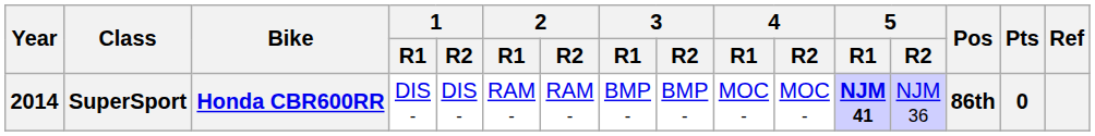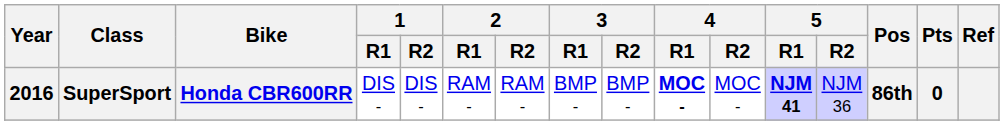 <table class="wikitable" style="text-align:center; font-size:85%">
 <tr>
 <th valign="middle" rowspan=2>Year</th>
 <th valign="middle" rowspan=2>Class</th>
 <th valign="middle" rowspan=2>Bike</th>
 <th colspan=2>1</th>
 <th colspan=2>2</th>
 <th colspan=2>3</th>
 <th colspan=2>4</th>
 <th colspan=2>5</th>
 <th rowspan=2>Pos</th>
 <th rowspan=2>Pts</th>
 <th rowspan=2>Ref</th>
 </tr>
 <tr>
 <th>R1</th>
 <th>R2</th>
 <th>R1</th>
 <th>R2</th>
 <th>R1</th>
 <th>R2</th>
 <th>R1</th>
 <th>R2</th>
 <th>R1</th>
 <th>R2</th>
 </tr>
 <tr>
-<th>2014</th>
+<th>2016</th>
 <th>SuperSport</th>
 <th><a href='#'>Honda CBR600RR</a></th>
 <td style="background:#ffffff;"><a href='#'>DIS</a><br><small>-</small></td>
 <td style="background:#ffffff;"><a href='#'>DIS</a><br><small>-</small></td>
 <td style="background:#ffffff;"><a href='#'>RAM</a><br><small>-</small></td>
 <td style="background:#ffffff;"><a href='#'>RAM</a><br><small>-</small></td>
 <td style="background:#ffffff;"><a href='#'>BMP</a><br><small>-</small></td>
 <td style="background:#ffffff;"><a href='#'>BMP</a><br><small>-</small></td>
-<td style="background:#ffffff;"><a href='#'>MOC</a><br><small>-</small></td>
+<td style="background:#ffffff;"><strong><a href='#'>MOC</a><br><small>-</small></strong></td>
 <td style="background:#ffffff;"><a href='#'>MOC</a><br><small>-</small></td>
 <td style="background:#cfcfff;"><strong><a href='#'>NJM</a><br><small>41</small></strong></td>
 <td style="background:#cfcfff;"><a href='#'>NJM</a><br><small>36</small></td>
 <th>86th</th>
 <th>0</th>
 <th></th>
 </tr>
 </table>
